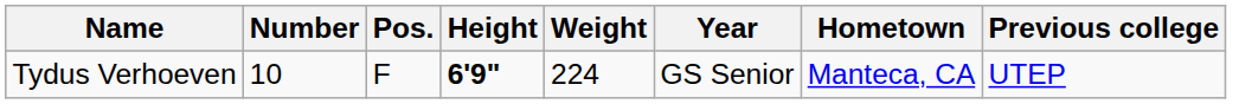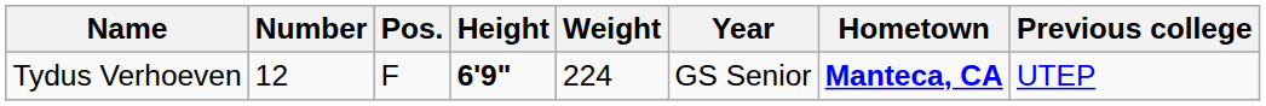 <table class="wikitable sortable" border="1">
 <tr>
 <th>Name</th>
 <th>Number</th>
 <th>Pos.</th>
 <th>Height</th>
 <th>Weight</th>
 <th>Year</th>
 <th>Hometown</th>
 <th class="unsortable">Previous college</th>
 </tr>
 <tr>
 <td>Tydus Verhoeven</td>
-<td>10</td>
+<td>12</td>
 <td>F</td>
 <td><strong>6'9"</strong></td>
 <td>224</td>
 <td>GS Senior</td>
-<td><a href='#'>Manteca, CA</a></td>
+<td><strong><a href='#'>Manteca, CA</a></strong></td>
 <td><a href='#'>UTEP</a></td>
 </tr>
 </table>
